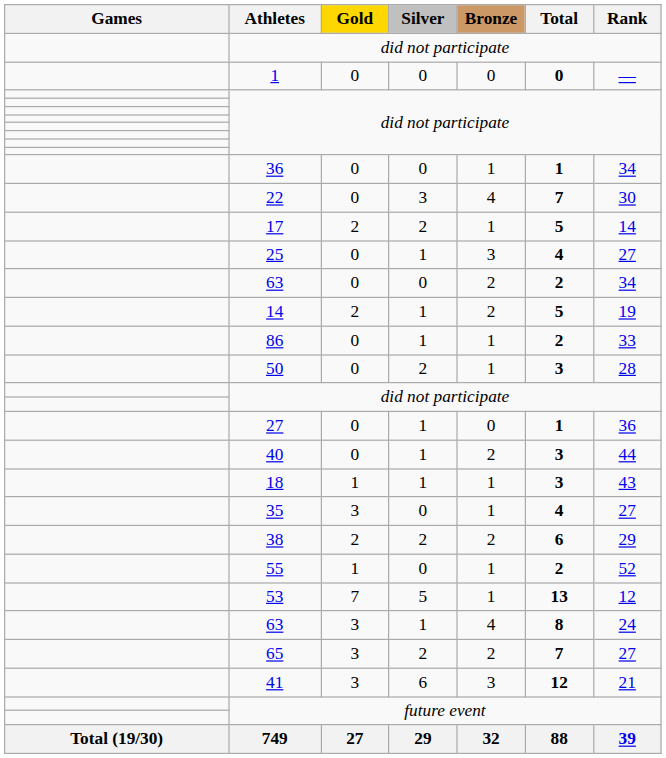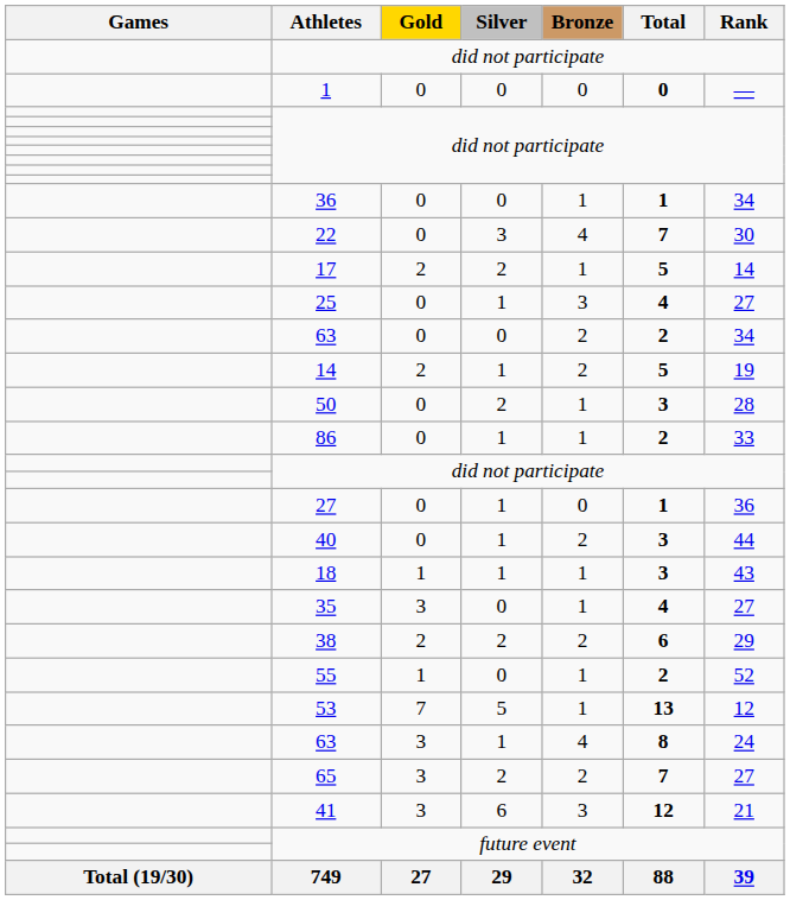 <table class="wikitable sortable" style="text-align:center; font-size:90%;">
 <tr>
 <th width=180>Games</th>
 <th width=70>Athletes</th>
 <th scope="col" style="background:gold; width:50px;">Gold</th>
 <th scope="col" style="background:silver; width:50px;">Silver</th>
 <th scope="col" style="background:#cc9966; width:50px;">Bronze</th>
 <th width=50>Total</th>
 <th width=50>Rank</th>
 </tr>
 <tr>
 <td align=left> </td>
 <td colspan="6"><em>did not participate</em></td>
 </tr>
 <tr>
 <td align=left> </td>
 <td><a href='#'>1</a></td>
 <td>0</td>
 <td>0</td>
 <td>0</td>
 <td><strong>0</strong></td>
 <td><a href='#'>—</a></td>
 </tr>
 <tr>
 <td align=left> </td>
 <td colspan="6;" rowspan="8"><em>did not participate</em></td>
 </tr>
 <tr>
 <td align=left> </td>
 </tr>
 <tr>
 <td align=left> </td>
 </tr>
 <tr>
 <td align=left> </td>
 </tr>
 <tr>
 <td align=left> </td>
 </tr>
 <tr>
 <td align=left> </td>
 </tr>
 <tr>
 <td align=left> </td>
 </tr>
 <tr>
 <td align=left> </td>
 </tr>
 <tr>
 <td align=left> </td>
 <td><a href='#'>36</a></td>
 <td>0</td>
 <td>0</td>
 <td>1</td>
 <td><strong>1</strong></td>
 <td><a href='#'>34</a></td>
 </tr>
 <tr>
 <td align=left> </td>
 <td><a href='#'>22</a></td>
 <td>0</td>
 <td>3</td>
 <td>4</td>
 <td><strong>7</strong></td>
 <td><a href='#'>30</a></td>
 </tr>
 <tr>
 <td align=left> </td>
 <td><a href='#'>17</a></td>
 <td>2</td>
 <td>2</td>
 <td>1</td>
 <td><strong>5</strong></td>
 <td><a href='#'>14</a></td>
 </tr>
 <tr>
 <td align=left> </td>
 <td><a href='#'>25</a></td>
 <td>0</td>
 <td>1</td>
 <td>3</td>
 <td><strong>4</strong></td>
 <td><a href='#'>27</a></td>
 </tr>
 <tr>
 <td align=left> </td>
 <td><a href='#'>63</a></td>
 <td>0</td>
 <td>0</td>
 <td>2</td>
 <td><strong>2 </strong></td>
 <td><a href='#'>34</a></td>
 </tr>
 <tr>
 <td align=left> </td>
 <td><a href='#'>14</a></td>
 <td>2</td>
 <td>1</td>
 <td>2</td>
 <td><strong>5</strong></td>
 <td><a href='#'>19</a></td>
 </tr>
 <tr>
 <td align=left> </td>
+<td><a href='#'>50</a></td>
+<td>0</td>
+<td>2</td>
+<td>1</td>
+<td><strong>3</strong></td>
+<td><a href='#'>28</a></td>
+</tr>
+<tr>
+<td align=left> </td>
 <td><a href='#'>86</a></td>
 <td>0</td>
 <td>1</td>
 <td>1</td>
 <td><strong>2</strong></td>
 <td><a href='#'>33</a></td>
-</tr>
-<tr>
-<td align=left> </td>
-<td><a href='#'>50</a></td>
-<td>0</td>
-<td>2</td>
-<td>1</td>
-<td><strong>3</strong></td>
-<td><a href='#'>28</a></td>
 </tr>
 <tr>
 <td align=left> </td>
 <td colspan="6;" rowspan="2"><em>did not participate</em></td>
 </tr>
 <tr>
 <td align=left> </td>
 </tr>
 <tr>
 <td align=left> </td>
 <td><a href='#'>27</a></td>
 <td>0</td>
 <td>1</td>
 <td>0</td>
 <td><strong>1</strong></td>
 <td><a href='#'>36</a></td>
 </tr>
 <tr>
 <td align=left> </td>
 <td><a href='#'>40</a></td>
 <td>0</td>
 <td>1</td>
 <td>2</td>
 <td><strong>3</strong></td>
 <td><a href='#'>44</a></td>
 </tr>
 <tr>
 <td align=left> </td>
 <td><a href='#'>18</a></td>
 <td>1</td>
 <td>1</td>
 <td>1</td>
 <td><strong>3</strong></td>
 <td><a href='#'>43</a></td>
 </tr>
 <tr>
 <td align=left> </td>
 <td><a href='#'>35</a></td>
 <td>3</td>
 <td>0</td>
 <td>1</td>
 <td><strong>4</strong></td>
 <td><a href='#'>27</a></td>
 </tr>
 <tr>
 <td align=left> </td>
 <td><a href='#'>38</a></td>
 <td>2</td>
 <td>2</td>
 <td>2</td>
 <td><strong>6</strong></td>
 <td><a href='#'>29</a></td>
 </tr>
 <tr>
 <td align=left> </td>
 <td><a href='#'>55</a></td>
 <td>1</td>
 <td>0</td>
 <td>1</td>
 <td><strong>2</strong></td>
 <td><a href='#'>52</a></td>
 </tr>
 <tr>
 <td align=left> </td>
 <td><a href='#'>53</a></td>
 <td>7</td>
 <td>5</td>
 <td>1</td>
 <td><strong>13</strong></td>
 <td><a href='#'>12</a></td>
 </tr>
 <tr>
 <td align=left> </td>
 <td><a href='#'>63</a></td>
 <td>3</td>
 <td>1</td>
 <td>4</td>
 <td><strong>8</strong></td>
 <td><a href='#'>24</a></td>
 </tr>
 <tr>
 <td align=left> </td>
 <td><a href='#'>65</a></td>
 <td>3</td>
 <td>2</td>
 <td>2</td>
 <td><strong>7</strong></td>
 <td><a href='#'>27</a></td>
 </tr>
 <tr>
 <td align=left> </td>
 <td><a href='#'>41</a></td>
 <td>3</td>
 <td>6</td>
 <td>3</td>
 <td><strong>12</strong></td>
 <td><a href='#'>21</a></td>
 </tr>
 <tr>
 <td align=left> </td>
 <td colspan="6;" rowspan="2"><em>future event</em></td>
 </tr>
 <tr>
 <td align=left> </td>
 </tr>
 <tr>
 <th colspan=1>Total (19/30)</th>
 <th>749</th>
 <th>27</th>
 <th>29</th>
 <th>32</th>
 <th>88</th>
 <th><a href='#'>39</a></th>
 </tr>
 </table>
